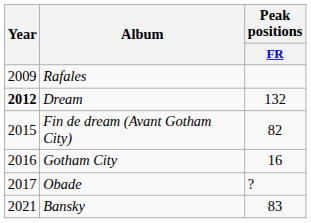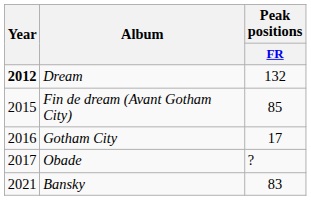 <table class="wikitable">
 <tr>
 <th align="center" rowspan="2" width="10">Year</th>
 <th align="center" rowspan="2" width="220">Album</th>
 <th align="center" colspan="1" width="20">Peak positions</th>
 </tr>
 <tr>
 <th scope="col" style="width:3em;font-size:90%;"><a href='#'>FR</a><br></th>
 </tr>
 <tr>
-<td style="text-align:center;">2009</td>
-<td><em>Rafales</em></td>
-<td style="text-align:center;"></td>
-</tr>
-<tr>
 <td style="text-align:center;"><strong>2012</strong></td>
 <td><em>Dream</em></td>
 <td style="text-align:center;">132</td>
 </tr>
 <tr>
 <td style="text-align:center;">2015</td>
 <td><em>Fin de dream (Avant Gotham City)</em></td>
-<td style="text-align:center;">82</td>
+<td style="text-align:center;">85</td>
 </tr>
 <tr>
 <td style="text-align:center;">2016</td>
 <td><em>Gotham City</em></td>
-<td style="text-align:center;">16</td>
+<td style="text-align:center;">17</td>
 </tr>
 <tr>
 <td>2017</td>
 <td><em>Obade</em></td>
 <td>?</td>
 </tr>
 <tr>
 <td>2021</td>
 <td><em>Bansky</em></td>
 <td style="text-align:center;">83<br></td>
 </tr>
 </table>
